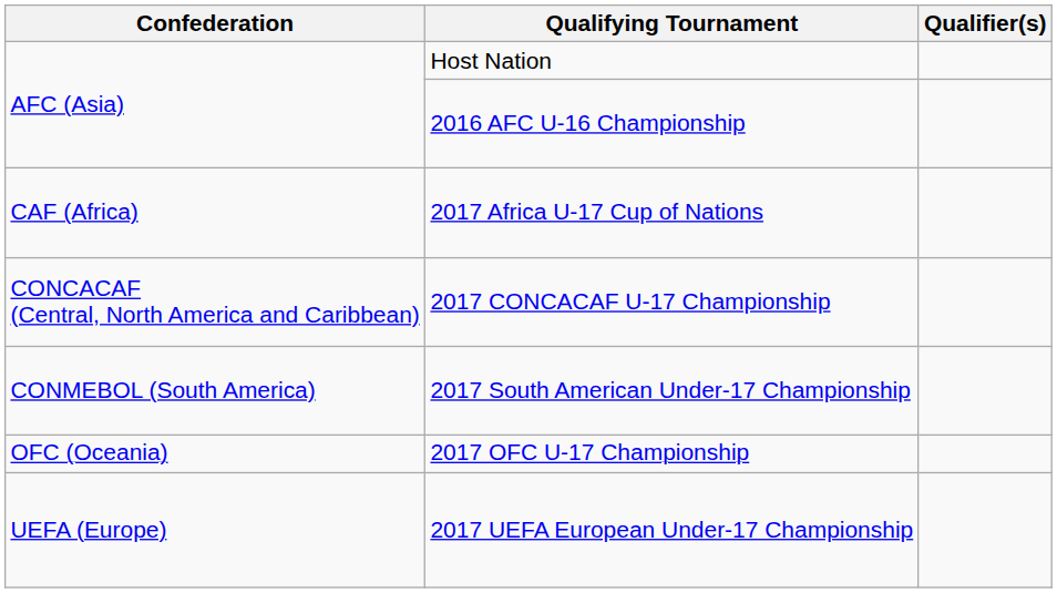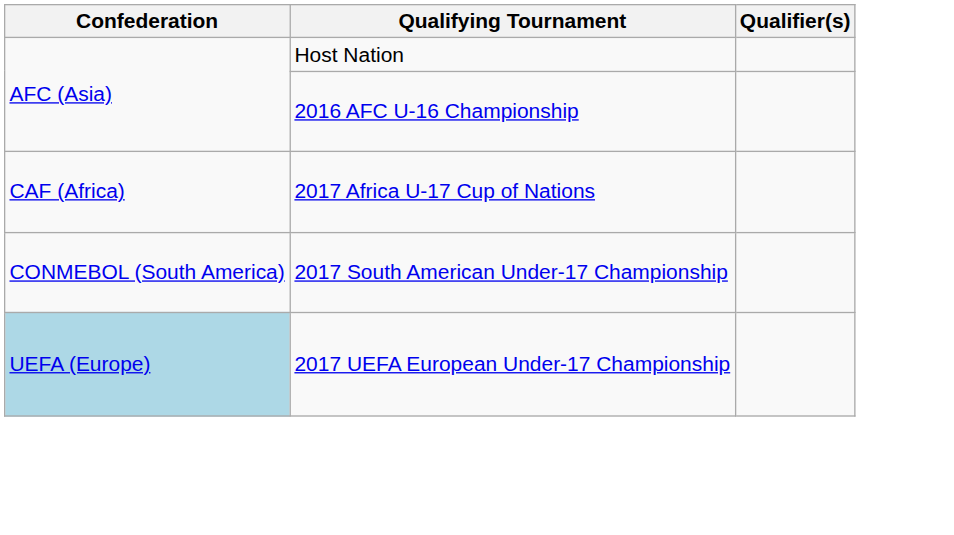 <table class="wikitable">
 <tr>
 <th>Confederation</th>
 <th>Qualifying Tournament</th>
 <th>Qualifier(s)</th>
 </tr>
 <tr>
 <td rowspan=2><a href='#'>AFC (Asia)</a></td>
 <td>Host Nation</td>
 <td></td>
 </tr>
 <tr>
 <td><a href='#'>2016 AFC U-16 Championship</a></td>
 <td><br><br><br></td>
 </tr>
 <tr>
 <td><a href='#'>CAF (Africa)</a></td>
 <td><a href='#'>2017 Africa U-17 Cup of Nations</a></td>
 <td><br><br><br></td>
 </tr>
 <tr>
-<td><a href='#'>CONCACAF <br>(Central, North America and Caribbean)</a></td>
-<td><a href='#'>2017 CONCACAF U-17 Championship</a></td>
-<td><br><br><br></td>
-</tr>
-<tr>
 <td><a href='#'>CONMEBOL (South America)</a></td>
 <td><a href='#'>2017 South American Under-17 Championship</a></td>
 <td><br><br><br></td>
 </tr>
 <tr>
-<td><a href='#'>OFC (Oceania)</a></td>
-<td><a href='#'>2017 OFC U-17 Championship</a></td>
-<td><br></td>
-</tr>
-<tr>
-<td><a href='#'>UEFA (Europe)</a></td>
+<td style="background: lightblue;"><a href='#'>UEFA (Europe)</a></td>
 <td><a href='#'>2017 UEFA European Under-17 Championship</a></td>
 <td><br><br><br><br></td>
 </tr>
 </table>
